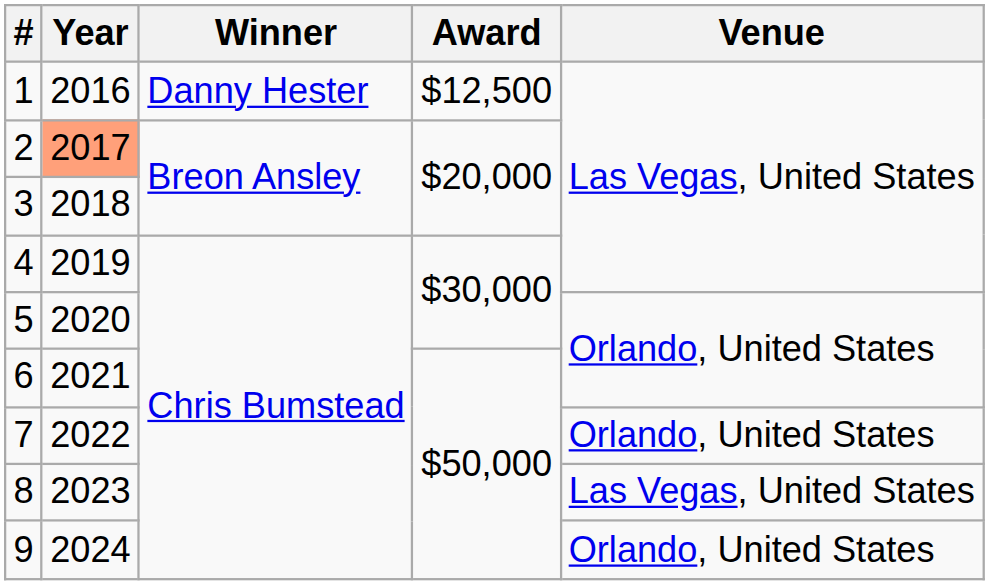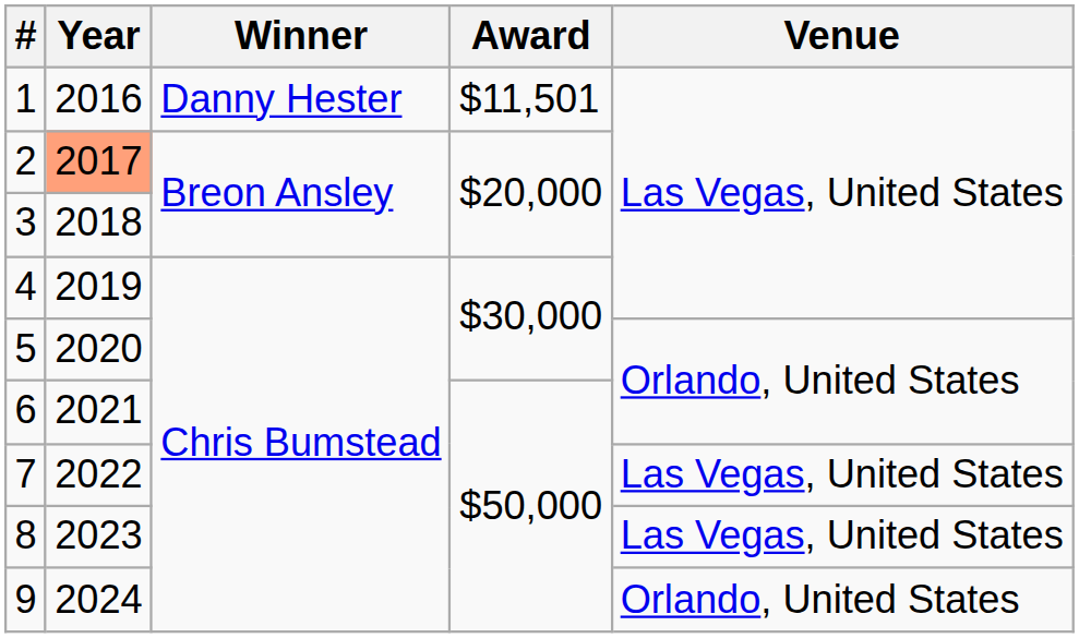 <table class="wikitable">
 <tr>
 <th>#</th>
 <th>Year</th>
 <th>Winner</th>
 <th>Award</th>
 <th>Venue</th>
 </tr>
 <tr>
 <td>1</td>
 <td>2016</td>
 <td rowspan="1"> <a href='#'>Danny Hester</a></td>
-<td>$12,500</td>
+<td>$11,501</td>
 <td rowspan="4"> <a href='#'>Las Vegas</a>, United States</td>
 </tr>
 <tr>
 <td>2</td>
 <td style="background: lightsalmon;">2017</td>
 <td rowspan="2"> <a href='#'>Breon Ansley</a></td>
 <td rowspan="2">$20,000</td>
 </tr>
 <tr>
 <td>3</td>
 <td>2018</td>
 </tr>
 <tr>
 <td>4</td>
 <td>2019</td>
 <td rowspan="6"> <a href='#'>Chris Bumstead</a></td>
 <td rowspan="2">$30,000</td>
 </tr>
 <tr>
 <td>5</td>
 <td>2020</td>
 <td rowspan="2"> <a href='#'>Orlando</a>, United States</td>
 </tr>
 <tr>
 <td>6</td>
 <td>2021</td>
 <td rowspan="4">$50,000</td>
 </tr>
 <tr>
 <td>7</td>
 <td>2022</td>
-<td rowspan="1"> <a href='#'>Orlando</a>, United States</td>
+<td> <a href='#'>Las Vegas</a>, United States</td>
 </tr>
 <tr>
 <td>8</td>
 <td>2023</td>
 <td> <a href='#'>Las Vegas</a>, United States</td>
 </tr>
 <tr>
 <td>9</td>
 <td>2024</td>
 <td rowspan="1"> <a href='#'>Orlando</a>, United States</td>
 </tr>
 </table>
